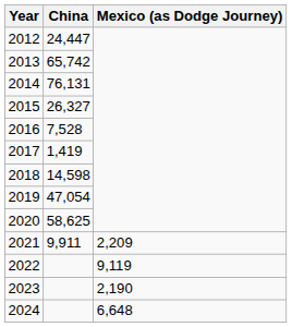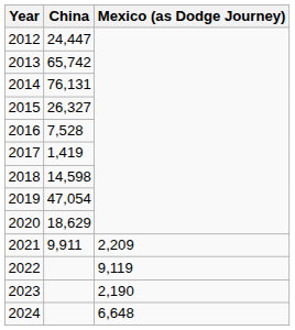 <table class="wikitable">
 <tr>
 <th>Year</th>
 <th>China</th>
 <th>Mexico (as Dodge Journey)</th>
 </tr>
 <tr>
 <td>2012</td>
 <td>24,447</td>
 </tr>
 <tr>
 <td>2013</td>
 <td>65,742</td>
 </tr>
 <tr>
 <td>2014</td>
 <td>76,131</td>
 </tr>
 <tr>
 <td>2015</td>
 <td>26,327</td>
 </tr>
 <tr>
 <td>2016</td>
 <td>7,528</td>
 </tr>
 <tr>
 <td>2017</td>
 <td>1,419</td>
 </tr>
 <tr>
 <td>2018</td>
 <td>14,598</td>
 </tr>
 <tr>
 <td>2019</td>
 <td>47,054</td>
 </tr>
 <tr>
 <td>2020</td>
-<td>58,625</td>
+<td>18,629</td>
 </tr>
 <tr>
 <td>2021</td>
 <td>9,911</td>
 <td>2,209</td>
 </tr>
 <tr>
 <td>2022</td>
 <td></td>
 <td>9,119</td>
 </tr>
 <tr>
 <td>2023</td>
 <td></td>
 <td>2,190</td>
 </tr>
 <tr>
 <td>2024</td>
 <td></td>
 <td>6,648</td>
 </tr>
 </table>
